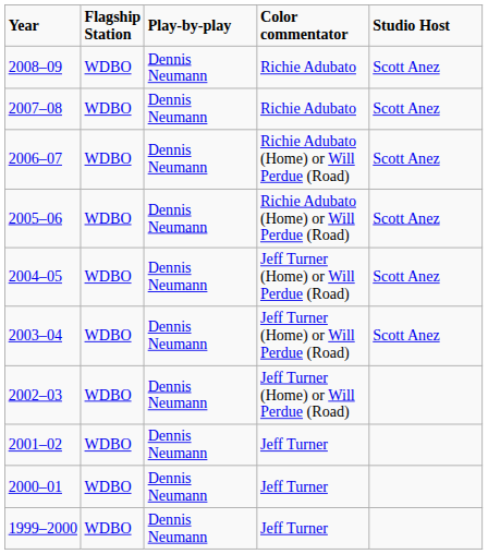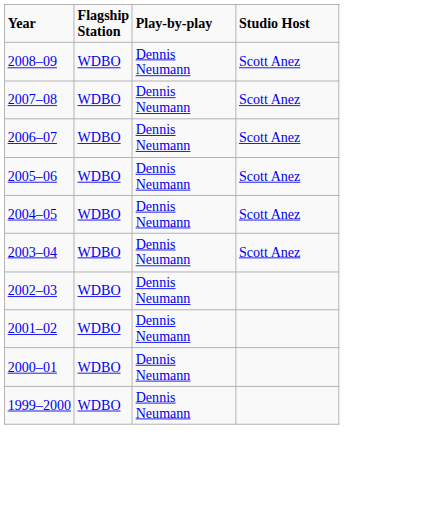 <table class="wikitable">
 <tr>
 <td width=""><strong>Year</strong></td>
 <td width="40"><strong>Flagship Station</strong></td>
 <td width="110"><strong>Play-by-play</strong></td>
-<td width="110"><strong>Color commentator</strong></td>
 <td width="110"><strong>Studio Host</strong></td>
 </tr>
 <tr>
 <td><a href='#'>2008–09</a></td>
 <td><a href='#'>WDBO</a></td>
 <td><a href='#'>Dennis Neumann</a></td>
-<td><a href='#'>Richie Adubato</a></td>
 <td><a href='#'>Scott Anez</a></td>
 </tr>
 <tr>
 <td><a href='#'>2007–08</a></td>
 <td><a href='#'>WDBO</a></td>
 <td><a href='#'>Dennis Neumann</a></td>
-<td><a href='#'>Richie Adubato</a></td>
 <td><a href='#'>Scott Anez</a></td>
 </tr>
 <tr>
 <td><a href='#'>2006–07</a></td>
 <td><a href='#'>WDBO</a></td>
 <td><a href='#'>Dennis Neumann</a></td>
-<td><a href='#'>Richie Adubato</a> (Home) or <a href='#'>Will Perdue</a> (Road)</td>
 <td><a href='#'>Scott Anez</a></td>
 </tr>
 <tr>
 <td><a href='#'>2005–06</a></td>
 <td><a href='#'>WDBO</a></td>
 <td><a href='#'>Dennis Neumann</a></td>
-<td><a href='#'>Richie Adubato</a> (Home) or <a href='#'>Will Perdue</a> (Road)</td>
 <td><a href='#'>Scott Anez</a></td>
 </tr>
 <tr>
 <td><a href='#'>2004–05</a></td>
 <td><a href='#'>WDBO</a></td>
 <td><a href='#'>Dennis Neumann</a></td>
-<td><a href='#'>Jeff Turner</a> (Home) or <a href='#'>Will Perdue</a> (Road)</td>
 <td><a href='#'>Scott Anez</a></td>
 </tr>
 <tr>
 <td><a href='#'>2003–04</a></td>
 <td><a href='#'>WDBO</a></td>
 <td><a href='#'>Dennis Neumann</a></td>
-<td><a href='#'>Jeff Turner</a> (Home) or <a href='#'>Will Perdue</a> (Road)</td>
 <td><a href='#'>Scott Anez</a></td>
 </tr>
 <tr>
 <td><a href='#'>2002–03</a></td>
 <td><a href='#'>WDBO</a></td>
 <td><a href='#'>Dennis Neumann</a></td>
-<td><a href='#'>Jeff Turner</a> (Home) or <a href='#'>Will Perdue</a> (Road)</td>
 <td></td>
 </tr>
 <tr>
 <td><a href='#'>2001–02</a></td>
 <td><a href='#'>WDBO</a></td>
 <td><a href='#'>Dennis Neumann</a></td>
-<td><a href='#'>Jeff Turner</a></td>
 <td></td>
 </tr>
 <tr>
 <td><a href='#'>2000–01</a></td>
 <td><a href='#'>WDBO</a></td>
 <td><a href='#'>Dennis Neumann</a></td>
-<td><a href='#'>Jeff Turner</a></td>
 <td></td>
 </tr>
 <tr>
 <td><a href='#'>1999–2000</a></td>
 <td><a href='#'>WDBO</a></td>
 <td><a href='#'>Dennis Neumann</a></td>
-<td><a href='#'>Jeff Turner</a></td>
 <td></td>
 </tr>
 </table>
